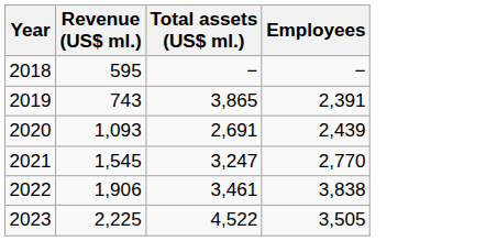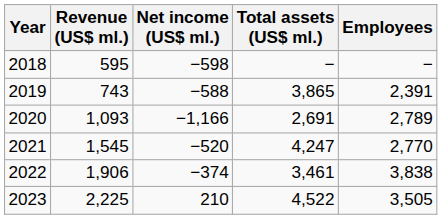 <table class="wikitable float-left sortable" style="text-align: right;">
 <tr>
 <th>Year</th>
 <th>Revenue<br>(US$ ml.)</th>
+<th>Net income<br>(US$ ml.)</th>
 <th>Total assets<br>(US$ ml.)</th>
 <th>Employees</th>
 </tr>
 <tr>
 <td>2018</td>
 <td>595</td>
+<td>−598</td>
 <td>−</td>
 <td>−</td>
 </tr>
 <tr>
 <td>2019</td>
 <td>743</td>
+<td>−588</td>
 <td>3,865</td>
 <td>2,391</td>
 </tr>
 <tr>
 <td>2020</td>
 <td>1,093</td>
+<td>−1,166</td>
 <td>2,691</td>
-<td>2,439</td>
+<td>2,789</td>
 </tr>
 <tr>
 <td>2021</td>
 <td>1,545</td>
-<td>3,247</td>
+<td>−520</td>
+<td>4,247</td>
 <td>2,770</td>
 </tr>
 <tr>
 <td>2022</td>
 <td>1,906</td>
+<td>−374</td>
 <td>3,461</td>
 <td>3,838</td>
 </tr>
 <tr>
 <td>2023</td>
 <td>2,225</td>
+<td>210</td>
 <td>4,522</td>
 <td>3,505</td>
 </tr>
 </table>
